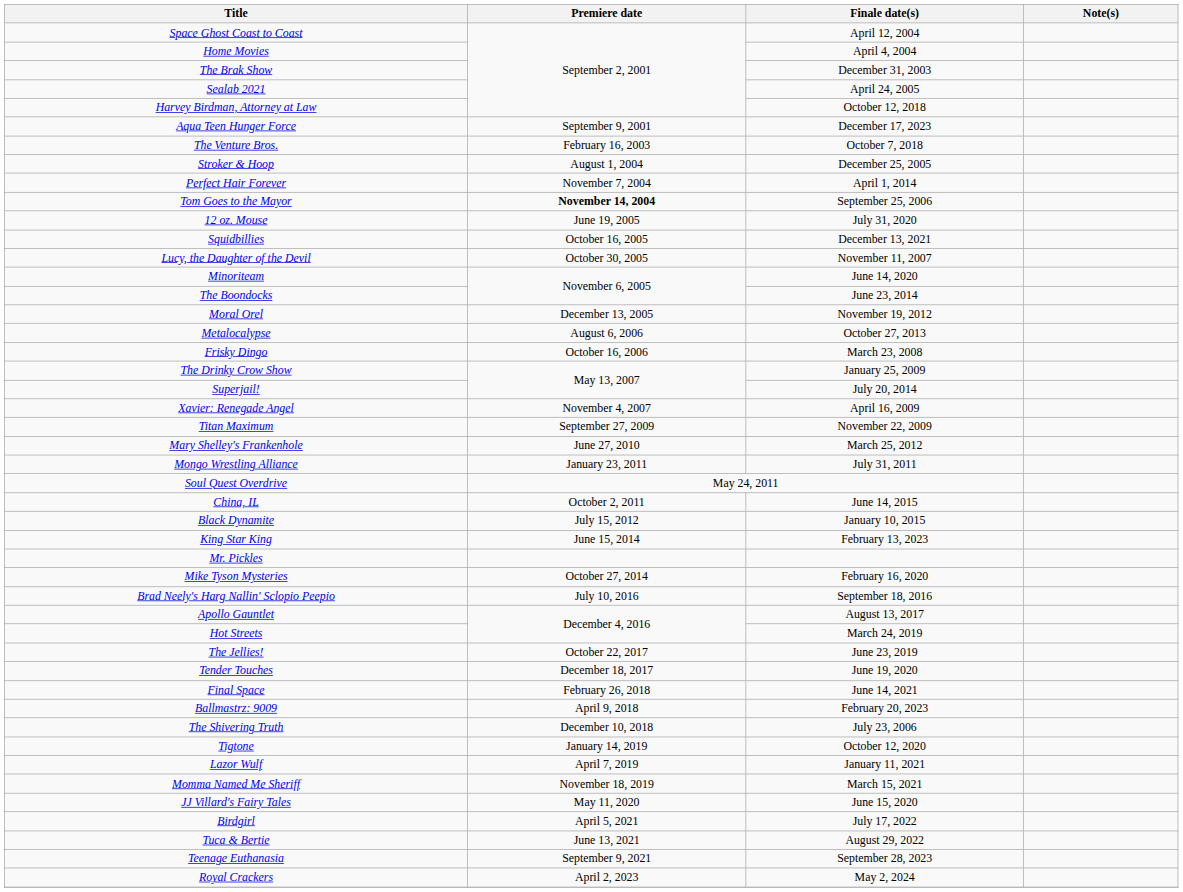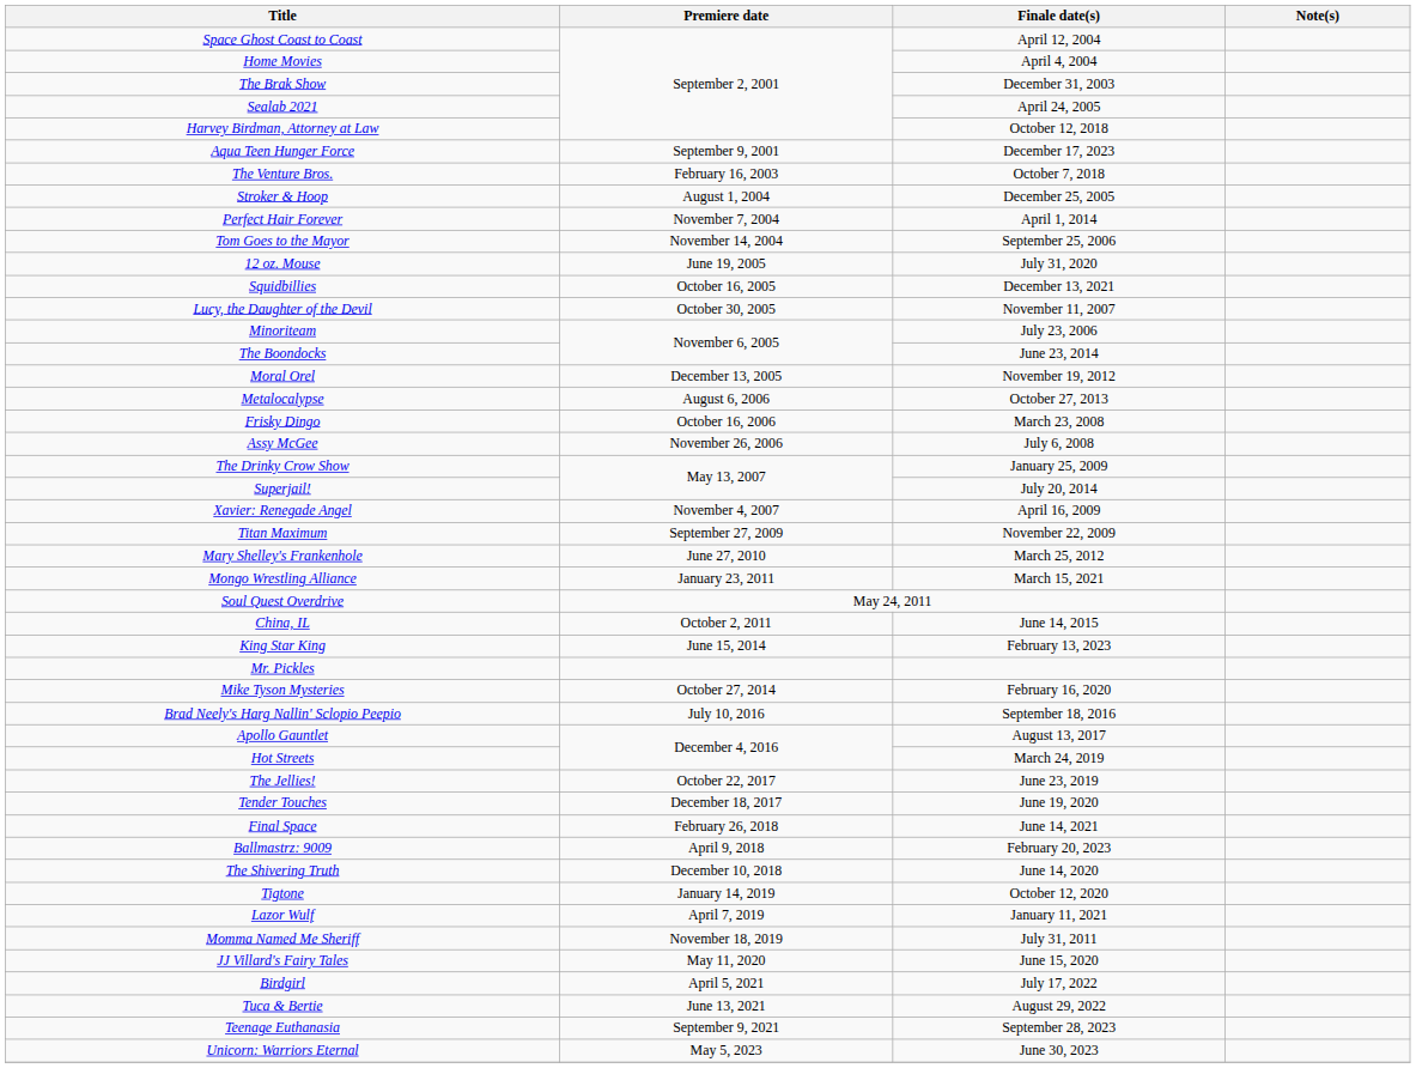 <table class="wikitable plainrowheaders sortable" style="width:80%;text-align:center;">
 <tr>
 <th width="30%">Title</th>
 <th width="18%">Premiere date</th>
 <th width="18%">Finale date(s)</th>
 <th class="unsortable" width="10%">Note(s)</th>
 </tr>
 <tr>
 <td scope="row" style="text-align:center;"><em><a href='#'>Space Ghost Coast to Coast</a></em></td>
 <td rowspan="5">September 2, 2001</td>
 <td>April 12, 2004</td>
 <td></td>
 </tr>
 <tr>
 <td scope="row" style="text-align:center;"><em><a href='#'>Home Movies</a></em></td>
 <td>April 4, 2004</td>
 <td></td>
 </tr>
 <tr>
 <td scope="row" style="text-align:center;"><em><a href='#'>The Brak Show</a></em></td>
 <td>December 31, 2003</td>
 <td></td>
 </tr>
 <tr>
 <td scope="row" style="text-align:center;"><em><a href='#'>Sealab 2021</a></em></td>
 <td>April 24, 2005</td>
 <td></td>
 </tr>
 <tr>
 <td scope="row" style="text-align:center;"><em><a href='#'>Harvey Birdman, Attorney at Law</a></em></td>
 <td>October 12, 2018</td>
 <td></td>
 </tr>
 <tr>
 <td scope="row" style="text-align:center;"><em><a href='#'>Aqua Teen Hunger Force</a></em> </td>
 <td>September 9, 2001</td>
 <td>December 17, 2023</td>
 <td></td>
 </tr>
 <tr>
 <td scope="row" style="text-align:center;"><em><a href='#'>The Venture Bros.</a></em></td>
 <td>February 16, 2003</td>
 <td>October 7, 2018</td>
 <td></td>
 </tr>
 <tr>
 <td scope="row" style="text-align:center;"><em><a href='#'>Stroker & Hoop</a></em></td>
 <td>August 1, 2004</td>
 <td>December 25, 2005</td>
 <td></td>
 </tr>
 <tr>
 <td scope="row" style="text-align:center;"><em><a href='#'>Perfect Hair Forever</a></em></td>
 <td>November 7, 2004</td>
 <td>April 1, 2014</td>
 <td></td>
 </tr>
 <tr>
 <td scope="row" style="text-align:center;"><em><a href='#'>Tom Goes to the Mayor</a></em></td>
-<td><strong>November 14, 2004</strong></td>
+<td>November 14, 2004</td>
 <td>September 25, 2006</td>
 <td></td>
 </tr>
 <tr>
 <td scope="row" style="text-align:center;"><em><a href='#'>12 oz. Mouse</a></em></td>
 <td>June 19, 2005</td>
 <td>July 31, 2020</td>
 <td></td>
 </tr>
 <tr>
 <td scope="row" style="text-align:center;"><em><a href='#'>Squidbillies</a></em></td>
 <td>October 16, 2005</td>
 <td>December 13, 2021</td>
 <td></td>
 </tr>
 <tr>
 <td scope="row" style="text-align:center;"><em><a href='#'>Lucy, the Daughter of the Devil</a></em></td>
 <td>October 30, 2005</td>
 <td>November 11, 2007</td>
 <td></td>
 </tr>
 <tr>
 <td scope="row" style="text-align:center;"><em><a href='#'>Minoriteam</a></em></td>
 <td rowspan="2">November 6, 2005</td>
-<td>June 14, 2020</td>
+<td>July 23, 2006</td>
 <td></td>
 </tr>
 <tr>
 <td scope="row" style="text-align:center;"><em><a href='#'>The Boondocks</a></em></td>
 <td>June 23, 2014</td>
 <td></td>
 </tr>
 <tr>
 <td scope="row" style="text-align:center;"><em><a href='#'>Moral Orel</a></em></td>
 <td>December 13, 2005</td>
 <td>November 19, 2012</td>
 <td></td>
 </tr>
 <tr>
 <td scope="row" style="text-align:center;"><em><a href='#'>Metalocalypse</a></em></td>
 <td>August 6, 2006</td>
 <td>October 27, 2013</td>
 <td></td>
 </tr>
 <tr>
 <td scope="row" style="text-align:center;"><em><a href='#'>Frisky Dingo</a></em></td>
 <td>October 16, 2006</td>
 <td>March 23, 2008</td>
+<td></td>
+</tr>
+<tr>
+<td scope="row" style="text-align:center;"><em><a href='#'>Assy McGee</a></em></td>
+<td>November 26, 2006</td>
+<td>July 6, 2008</td>
 <td></td>
 </tr>
 <tr>
 <td scope="row" style="text-align:center;"><em><a href='#'>The Drinky Crow Show</a></em></td>
 <td rowspan="2">May 13, 2007</td>
 <td>January 25, 2009</td>
 <td></td>
 </tr>
 <tr>
 <td scope="row" style="text-align:center;"><em><a href='#'>Superjail!</a></em></td>
 <td>July 20, 2014</td>
 <td></td>
 </tr>
 <tr>
 <td scope="row" style="text-align:center;"><em><a href='#'>Xavier: Renegade Angel</a></em></td>
 <td>November 4, 2007</td>
 <td>April 16, 2009</td>
 <td></td>
 </tr>
 <tr>
 <td scope="row" style="text-align:center;"><em><a href='#'>Titan Maximum</a></em></td>
 <td>September 27, 2009</td>
 <td>November 22, 2009</td>
 <td></td>
 </tr>
 <tr>
 <td scope="row" style="text-align:center;"><em><a href='#'>Mary Shelley's Frankenhole</a></em></td>
 <td>June 27, 2010</td>
 <td>March 25, 2012</td>
 <td></td>
 </tr>
 <tr>
 <td scope="row" style="text-align:center;"><em><a href='#'>Mongo Wrestling Alliance</a></em></td>
 <td>January 23, 2011</td>
-<td>July 31, 2011</td>
+<td>March 15, 2021</td>
 <td></td>
 </tr>
 <tr>
 <td scope="row" style="text-align:center;"><em><a href='#'>Soul Quest Overdrive</a></em></td>
 <td colspan="2">May 24, 2011</td>
 <td></td>
 </tr>
 <tr>
 <td scope="row" style="text-align:center;"><em><a href='#'>China, IL</a></em></td>
 <td>October 2, 2011</td>
 <td>June 14, 2015</td>
-<td></td>
-</tr>
-<tr>
-<td scope="row" style="text-align:center;"><em><a href='#'>Black Dynamite</a></em></td>
-<td>July 15, 2012</td>
-<td>January 10, 2015</td>
 <td></td>
 </tr>
 <tr>
 <td scope="row" style="text-align:center;"><em><a href='#'>King Star King</a></em></td>
 <td>June 15, 2014</td>
 <td>February 13, 2023</td>
 <td></td>
 </tr>
 <tr>
 <td style="text-align:center;"><em><a href='#'>Mr. Pickles</a></em></td>
 <td></td>
 <td></td>
 <td></td>
 </tr>
 <tr>
 <td scope="row" style="text-align:center;"><em><a href='#'>Mike Tyson Mysteries</a></em></td>
 <td>October 27, 2014</td>
 <td>February 16, 2020</td>
 <td></td>
 </tr>
 <tr>
 <td scope="row" style="text-align:center;"><em><a href='#'>Brad Neely's Harg Nallin' Sclopio Peepio</a></em></td>
 <td>July 10, 2016</td>
 <td>September 18, 2016</td>
 <td></td>
 </tr>
 <tr>
 <td scope="row" style="text-align:center;"><em><a href='#'>Apollo Gauntlet</a></em></td>
 <td rowspan=2>December 4, 2016</td>
 <td>August 13, 2017</td>
 <td></td>
 </tr>
 <tr>
 <td scope="row" style="text-align:center;"><em><a href='#'>Hot Streets</a></em></td>
 <td>March 24, 2019</td>
 <td></td>
 </tr>
 <tr>
 <td scope="row" style="text-align:center;"><em><a href='#'>The Jellies!</a></em></td>
 <td>October 22, 2017</td>
 <td>June 23, 2019</td>
 <td></td>
 </tr>
 <tr>
 <td scope="row" style="text-align:center;"><em><a href='#'>Tender Touches</a></em></td>
 <td>December 18, 2017</td>
 <td>June 19, 2020</td>
 <td></td>
 </tr>
 <tr>
 <td scope="row" style="text-align:center;"><em><a href='#'>Final Space</a></em></td>
 <td>February 26, 2018</td>
 <td>June 14, 2021</td>
 <td></td>
 </tr>
 <tr>
 <td scope="row" style="text-align:center;"><em><a href='#'>Ballmastrz: 9009</a></em></td>
 <td>April 9, 2018</td>
 <td>February 20, 2023</td>
 <td></td>
 </tr>
 <tr>
 <td scope="row" style="text-align:center;"><em><a href='#'>The Shivering Truth</a></em></td>
 <td>December 10, 2018</td>
-<td>July 23, 2006</td>
+<td>June 14, 2020</td>
 <td></td>
 </tr>
 <tr>
 <td scope="row" style="text-align:center;"><em><a href='#'>Tigtone</a></em></td>
 <td>January 14, 2019</td>
 <td>October 12, 2020</td>
 <td></td>
 </tr>
 <tr>
 <td scope="row" style="text-align:center;"><em><a href='#'>Lazor Wulf</a></em></td>
 <td>April 7, 2019</td>
 <td>January 11, 2021</td>
 <td></td>
 </tr>
 <tr>
 <td scope="row" style="text-align:center;"><em><a href='#'>Momma Named Me Sheriff</a></em></td>
 <td>November 18, 2019</td>
-<td>March 15, 2021</td>
+<td>July 31, 2011</td>
 <td></td>
 </tr>
 <tr>
 <td scope="row" style="text-align:center;"><em><a href='#'>JJ Villard's Fairy Tales</a></em></td>
 <td>May 11, 2020</td>
 <td>June 15, 2020</td>
 <td></td>
 </tr>
 <tr>
 <td scope="row" style="text-align:center;"><em><a href='#'>Birdgirl</a></em></td>
 <td>April 5, 2021</td>
 <td>July 17, 2022</td>
 <td></td>
 </tr>
 <tr>
 <td scope="row" style="text-align:center;"><em><a href='#'>Tuca & Bertie</a></em></td>
 <td>June 13, 2021</td>
 <td>August 29, 2022</td>
 <td></td>
 </tr>
 <tr>
 <td scope="row" style="text-align:center;"><em><a href='#'>Teenage Euthanasia</a></em></td>
 <td>September 9, 2021</td>
 <td>September 28, 2023</td>
 <td></td>
 </tr>
 <tr>
-<td scope="row" style="text-align:center;"><em><a href='#'>Royal Crackers</a></em></td>
-<td>April 2, 2023 </td>
-<td>May 2, 2024</td>
+<td scope="row" style="text-align:center;"><em><a href='#'>Unicorn: Warriors Eternal</a></em></td>
+<td>May 5, 2023</td>
+<td>June 30, 2023</td>
 <td></td>
 </tr>
 <tr>
 </tr>
 </table>
